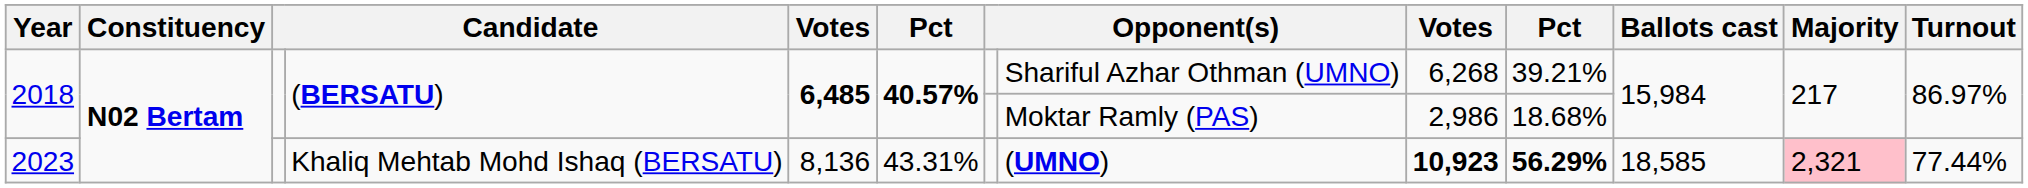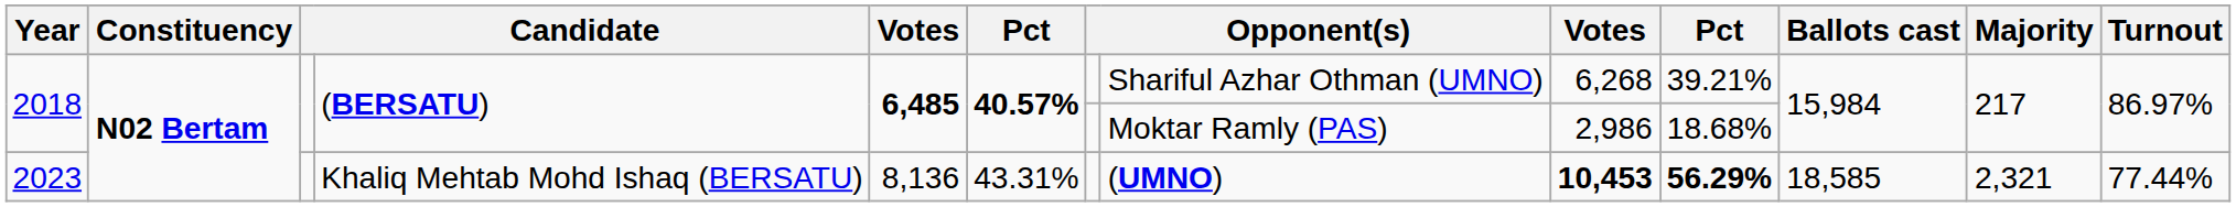 <table class="wikitable" style="margin:0.5em ; font-size:95%">
 <tr>
 <th>Year</th>
 <th>Constituency</th>
 <th colspan="2">Candidate</th>
 <th>Votes</th>
 <th>Pct</th>
 <th colspan="2">Opponent(s)</th>
 <th>Votes</th>
 <th>Pct</th>
 <th>Ballots cast</th>
 <th>Majority</th>
 <th>Turnout</th>
 </tr>
 <tr>
 <td rowspan="2"><a href='#'>2018</a></td>
 <td rowspan="4"><strong>N02 <a href='#'>Bertam</a></strong></td>
 <td rowspan="2" ></td>
 <td rowspan="2"> (<a href='#'><strong>BERSATU</strong></a>)</td>
 <td rowspan="2" style="text-align:right;"><strong>6,485</strong></td>
 <td rowspan="2"><strong>40.57%</strong></td>
 <td></td>
 <td>Shariful Azhar Othman (<a href='#'>UMNO</a>)</td>
 <td style="text-align:right;">6,268</td>
 <td>39.21%</td>
 <td rowspan="2">15,984</td>
 <td rowspan="2">217</td>
 <td rowspan="2">86.97%</td>
 </tr>
 <tr>
 <td></td>
 <td>Moktar Ramly (<a href='#'>PAS</a>)</td>
 <td style="text-align:right;">2,986</td>
 <td>18.68%</td>
 </tr>
 <tr>
 <td><a href='#'>2023</a></td>
 <td bgcolor=></td>
 <td>Khaliq Mehtab Mohd Ishaq (<a href='#'>BERSATU</a>)</td>
 <td style="text-align:right;">8,136</td>
 <td>43.31%</td>
 <td></td>
 <td> (<a href='#'><strong>UMNO</strong></a>)</td>
-<td style="text-align:right;"><strong>10,923</strong></td>
+<td style="text-align:right;"><strong>10,453</strong></td>
 <td><strong>56.29%</strong></td>
 <td>18,585</td>
-<td style="background: pink;">2,321</td>
+<td>2,321</td>
 <td>77.44%</td>
 </tr>
 </table>
